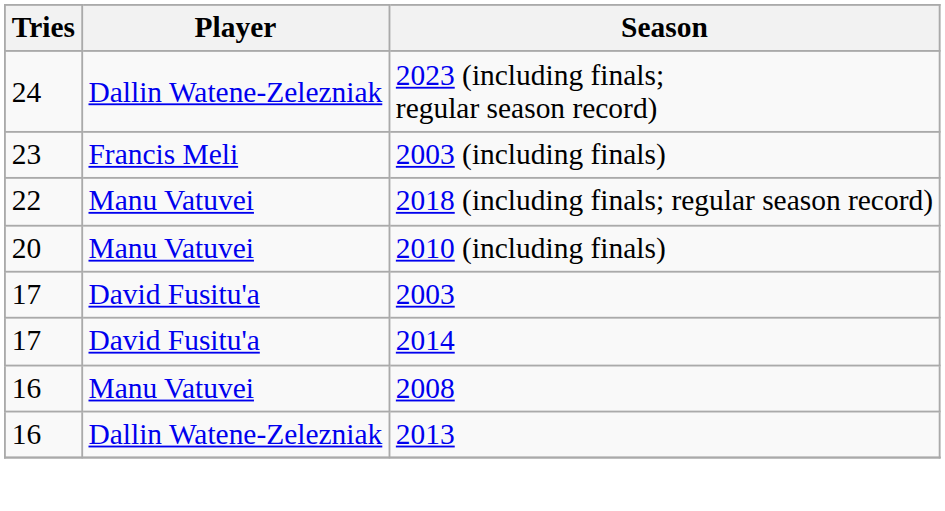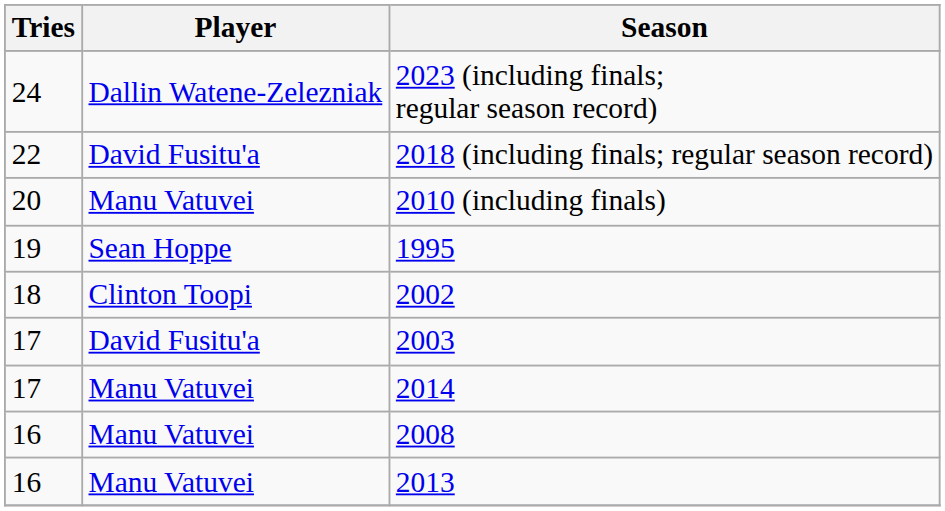 <table class="wikitable">
 <tr>
 <th>Tries</th>
 <th>Player</th>
 <th>Season</th>
 </tr>
 <tr>
 <td>24</td>
 <td><a href='#'>Dallin Watene-Zelezniak</a></td>
 <td><a href='#'>2023</a> (including finals;<br>regular season record)</td>
 </tr>
 <tr>
-<td>23</td>
-<td><a href='#'>Francis Meli</a></td>
-<td><a href='#'>2003</a> (including finals)</td>
-</tr>
-<tr>
 <td>22</td>
-<td><a href='#'>Manu Vatuvei</a></td>
+<td><a href='#'>David Fusitu'a</a></td>
 <td><a href='#'>2018</a> (including finals; regular season record)</td>
 </tr>
 <tr>
 <td>20</td>
 <td><a href='#'>Manu Vatuvei</a></td>
 <td><a href='#'>2010</a> (including finals)</td>
 </tr>
 <tr |->
+<td>19</td>
+<td><a href='#'>Sean Hoppe</a></td>
+<td><a href='#'>1995</a></td>
+</tr>
+<tr |->
+<td>18</td>
+<td><a href='#'>Clinton Toopi</a></td>
+<td><a href='#'>2002</a></td>
+</tr>
+<tr |->
 <td>17</td>
 <td><a href='#'>David Fusitu'a</a></td>
 <td><a href='#'>2003</a></td>
 </tr>
 <tr |->
 <td>17</td>
-<td><a href='#'>David Fusitu'a</a></td>
+<td><a href='#'>Manu Vatuvei</a></td>
 <td><a href='#'>2014</a></td>
 </tr>
 <tr |->
 <td>16</td>
 <td><a href='#'>Manu Vatuvei</a></td>
 <td><a href='#'>2008</a></td>
 </tr>
 <tr |->
 <td>16</td>
-<td><a href='#'>Dallin Watene-Zelezniak</a></td>
+<td><a href='#'>Manu Vatuvei</a></td>
 <td><a href='#'>2013</a></td>
 </tr>
 <tr |->
 </tr>
 </table>
